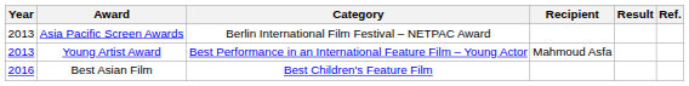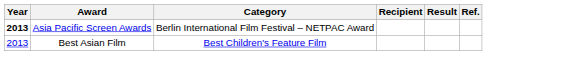 <table class="wikitable" rowspan=5; style="text-align: center; background:#ffffff;">
 <tr>
 <th>Year</th>
 <th>Award</th>
 <th>Category</th>
 <th>Recipient</th>
 <th>Result</th>
 <th>Ref.</th>
 </tr>
 <tr>
-<td>2013</td>
+<td><strong>2013</strong></td>
 <td><a href='#'>Asia Pacific Screen Awards</a></td>
 <td>Berlin International Film Festival – NETPAC Award</td>
 <td></td>
 <td></td>
 <td></td>
 </tr>
 <tr>
 <td><a href='#'>2013</a></td>
-<td><a href='#'>Young Artist Award</a></td>
-<td><a href='#'>Best Performance in an International Feature Film – Young Actor</a></td>
-<td>Mahmoud Asfa</td>
-<td></td>
-<td></td>
-</tr>
-<tr>
-<td><a href='#'>2016</a></td>
 <td>Best Asian Film</td>
 <td><a href='#'>Best Children's Feature Film</a></td>
 <td></td>
 <td></td>
 <td></td>
 </tr>
 </table>
